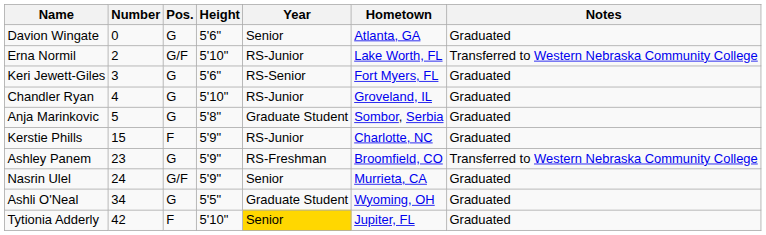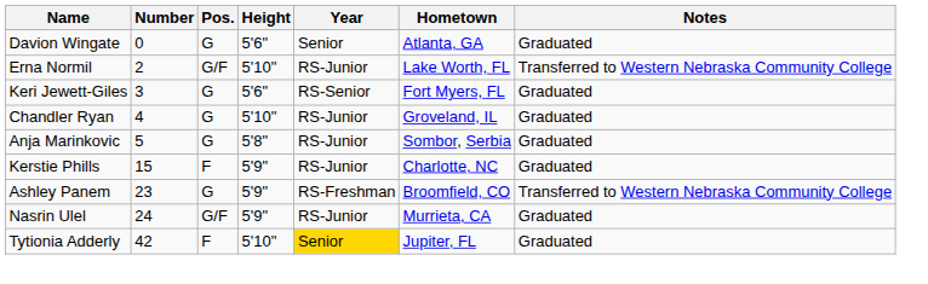 <table class="wikitable sortable" border="1">
 <tr>
 <th>Name</th>
 <th>Number</th>
 <th>Pos.</th>
 <th>Height</th>
 <th>Year</th>
 <th>Hometown</th>
 <th class="unsortable">Notes</th>
 </tr>
 <tr>
 <td>Davion Wingate</td>
 <td>0</td>
 <td>G</td>
 <td>5'6"</td>
 <td>Senior</td>
 <td><a href='#'>Atlanta, GA</a></td>
 <td>Graduated</td>
 </tr>
 <tr>
 <td>Erna Normil</td>
 <td>2</td>
 <td>G/F</td>
 <td>5'10"</td>
 <td>RS-Junior</td>
 <td><a href='#'>Lake Worth, FL</a></td>
 <td>Transferred to <a href='#'>Western Nebraska Community College</a></td>
 </tr>
 <tr>
 <td>Keri Jewett-Giles</td>
 <td>3</td>
 <td>G</td>
 <td>5'6"</td>
 <td>RS-Senior</td>
 <td><a href='#'>Fort Myers, FL</a></td>
 <td>Graduated</td>
 </tr>
 <tr>
 <td>Chandler Ryan</td>
 <td>4</td>
 <td>G</td>
 <td>5'10"</td>
 <td>RS-Junior</td>
 <td><a href='#'>Groveland, IL</a></td>
 <td>Graduated</td>
 </tr>
 <tr>
 <td>Anja Marinkovic</td>
 <td>5</td>
 <td>G</td>
 <td>5'8"</td>
-<td>Graduate Student</td>
+<td>RS-Junior</td>
 <td><a href='#'>Sombor</a>, <a href='#'>Serbia</a></td>
 <td>Graduated</td>
 </tr>
 <tr>
 <td>Kerstie Phills</td>
 <td>15</td>
 <td>F</td>
 <td>5'9"</td>
 <td>RS-Junior</td>
 <td><a href='#'>Charlotte, NC</a></td>
 <td>Graduated</td>
 </tr>
 <tr>
 <td>Ashley Panem</td>
 <td>23</td>
 <td>G</td>
 <td>5'9"</td>
 <td>RS-Freshman</td>
 <td><a href='#'>Broomfield, CO</a></td>
 <td>Transferred to <a href='#'>Western Nebraska Community College</a></td>
 </tr>
 <tr>
 <td>Nasrin Ulel</td>
 <td>24</td>
 <td>G/F</td>
 <td>5'9"</td>
-<td>Senior</td>
+<td>RS-Junior</td>
 <td><a href='#'>Murrieta, CA</a></td>
-<td>Graduated</td>
-</tr>
-<tr>
-<td>Ashli O'Neal</td>
-<td>34</td>
-<td>G</td>
-<td>5'5"</td>
-<td>Graduate Student</td>
-<td><a href='#'>Wyoming, OH</a></td>
 <td>Graduated</td>
 </tr>
 <tr>
 <td>Tytionia Adderly</td>
 <td>42</td>
 <td>F</td>
 <td>5'10"</td>
 <td style="background: gold;">Senior</td>
 <td><a href='#'>Jupiter, FL</a></td>
 <td>Graduated</td>
 </tr>
 </table>
